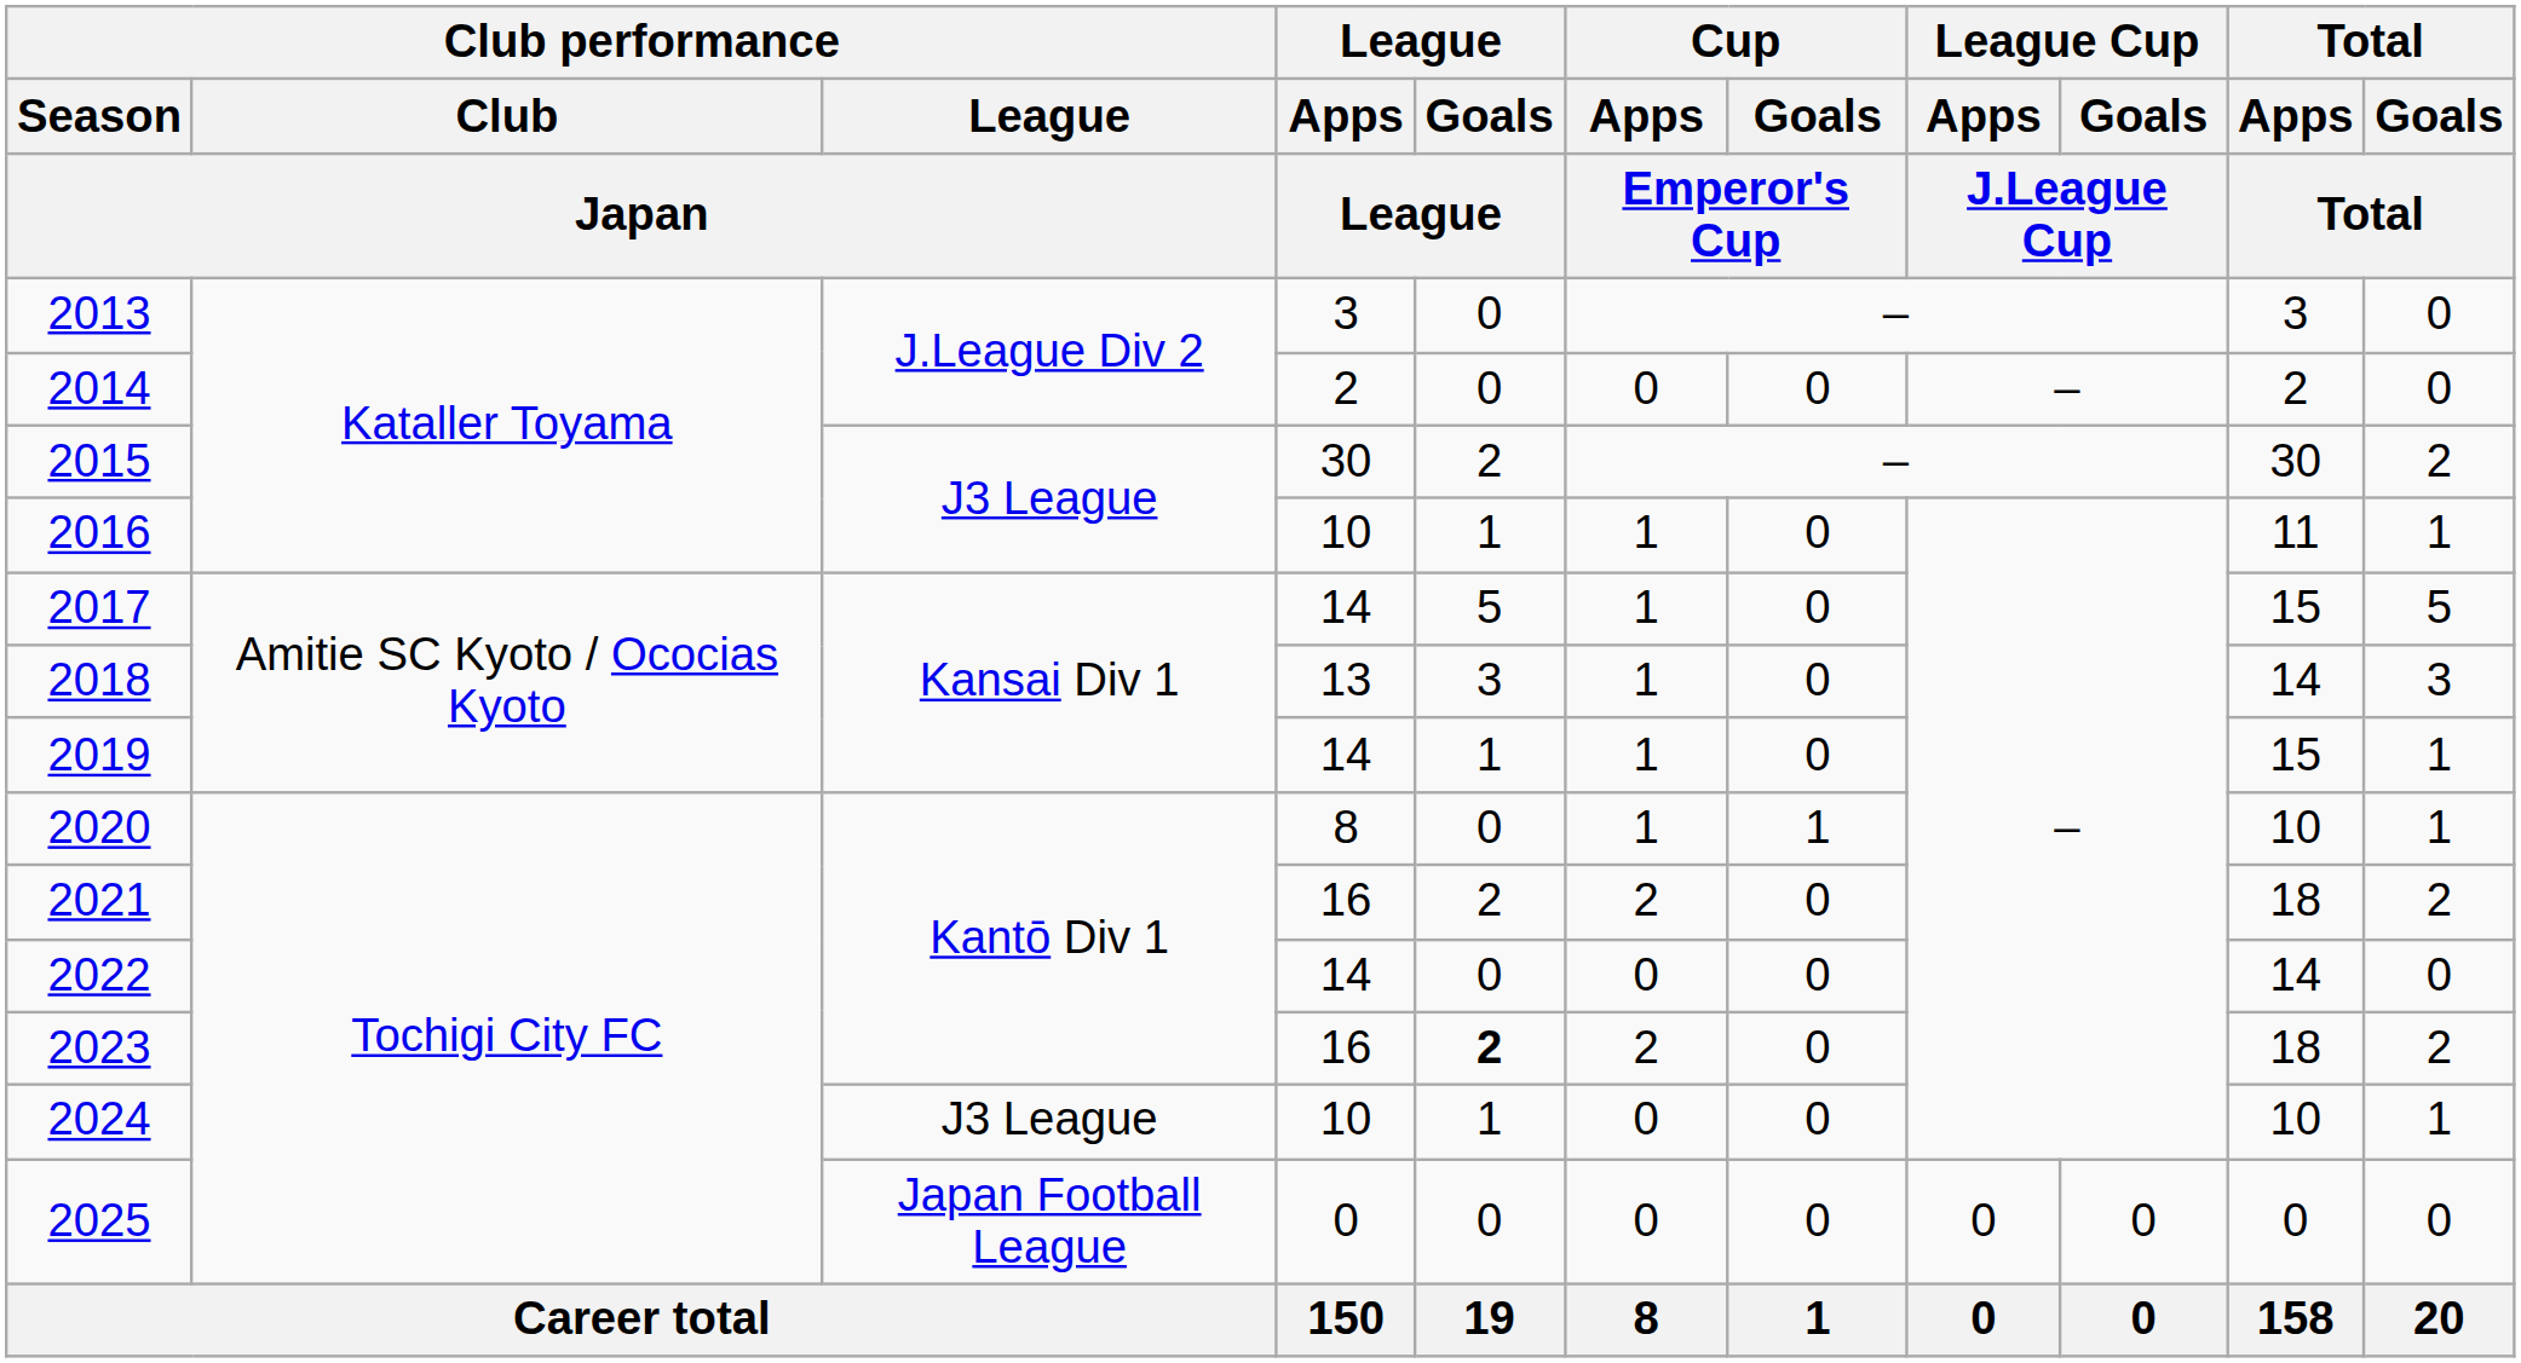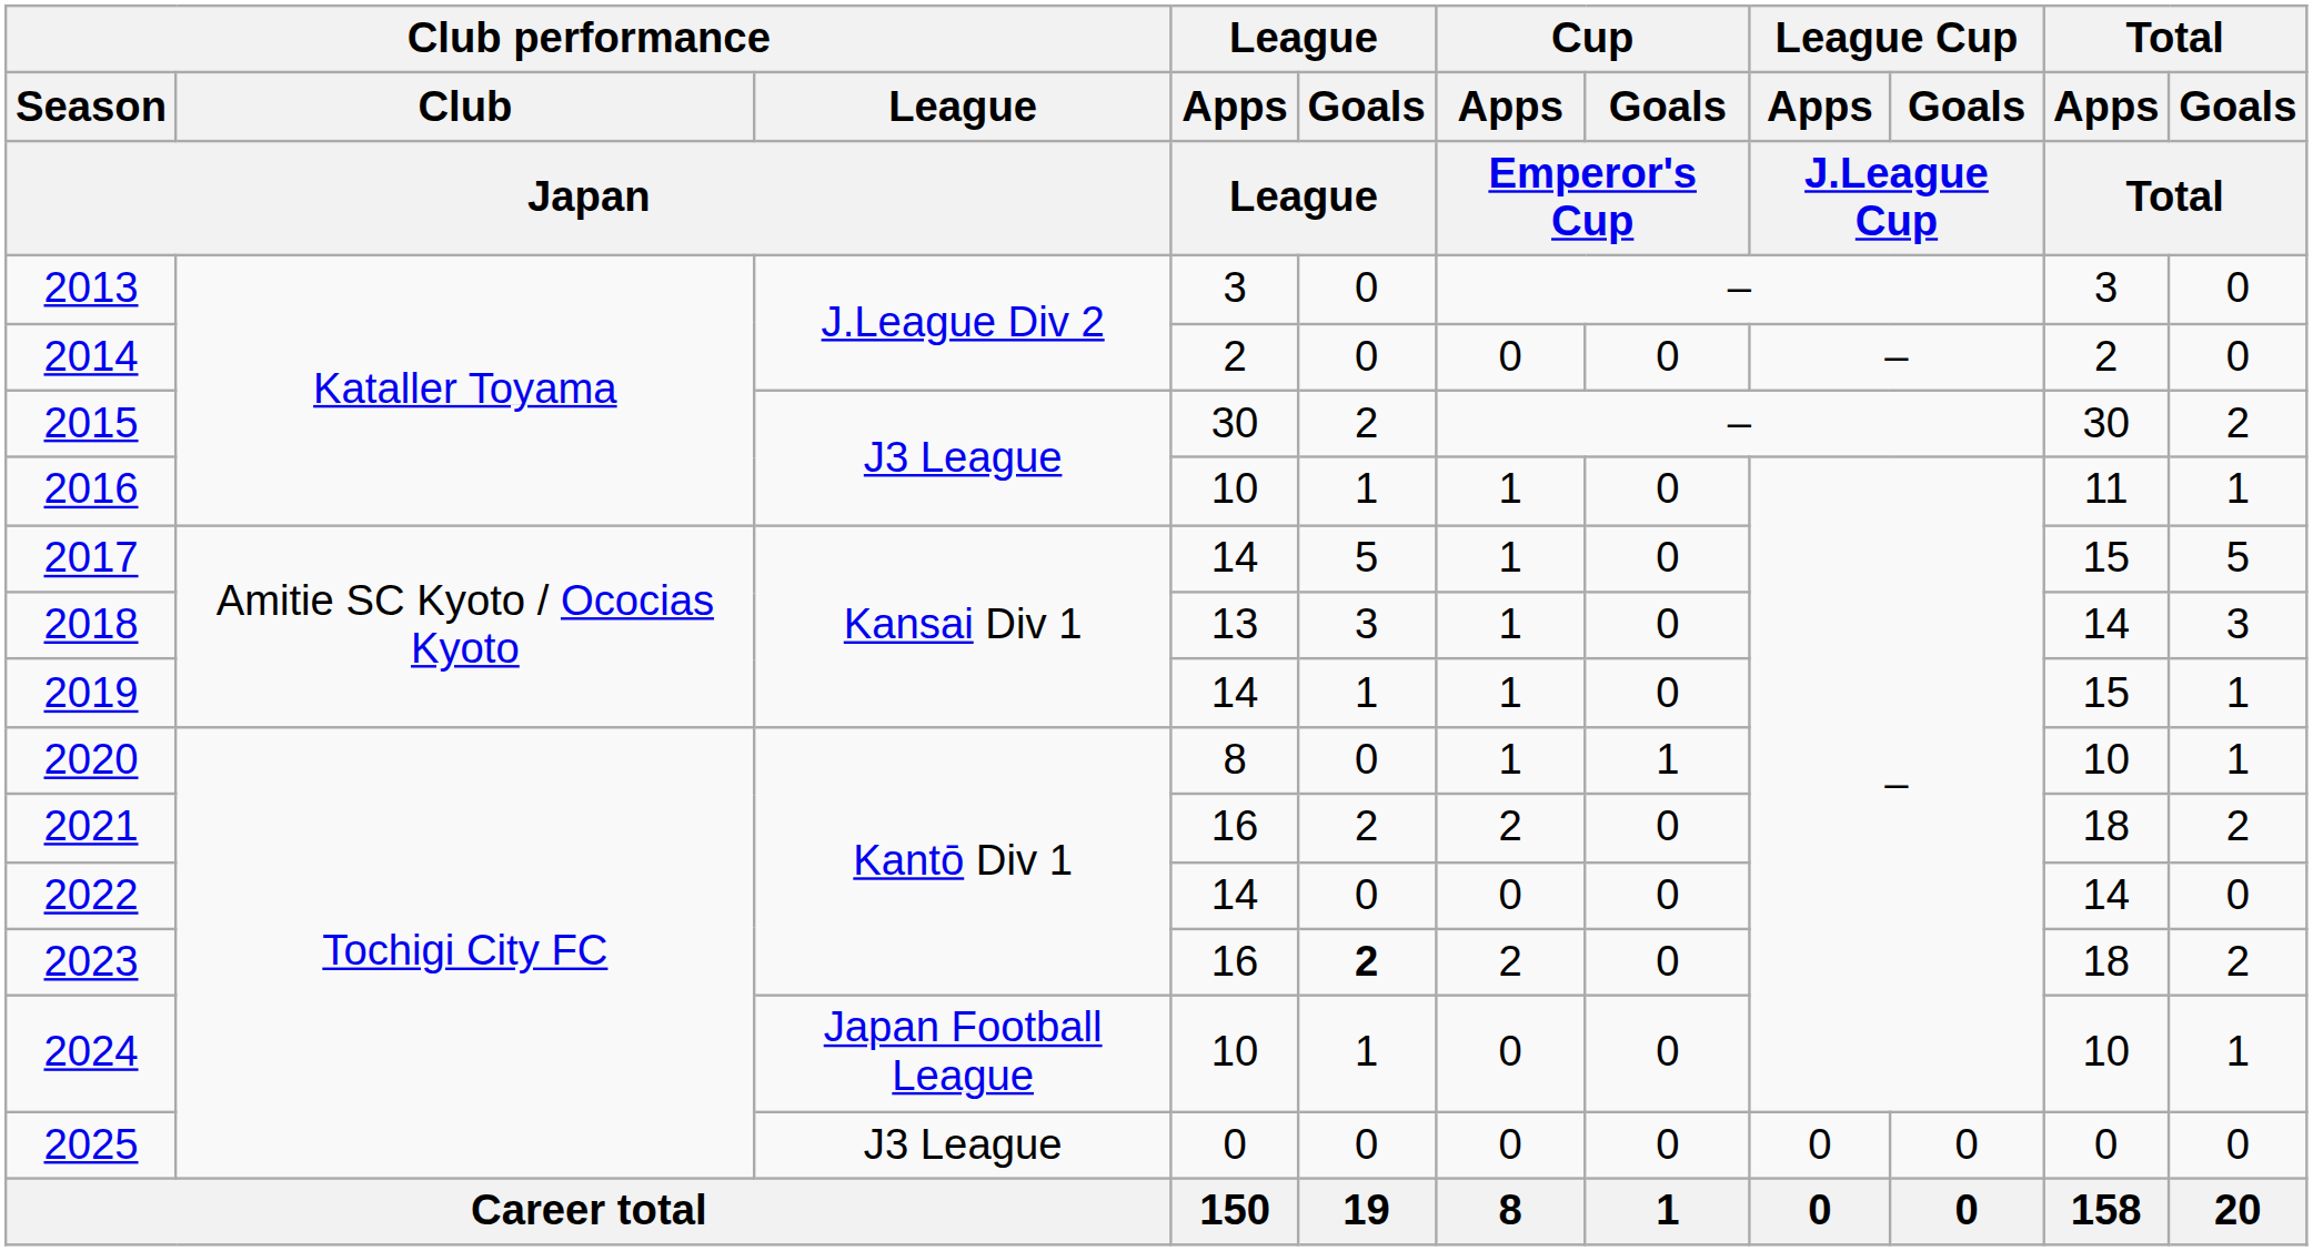 <table class="wikitable" style="text-align:center;">
 <tr>
 <th colspan=3>Club performance</th>
 <th colspan=2>League</th>
 <th colspan=2>Cup</th>
 <th colspan=2>League Cup</th>
 <th colspan=2>Total</th>
 </tr>
 <tr>
 <th>Season</th>
 <th>Club</th>
 <th>League</th>
 <th>Apps</th>
 <th>Goals</th>
 <th>Apps</th>
 <th>Goals</th>
 <th>Apps</th>
 <th>Goals</th>
 <th>Apps</th>
 <th>Goals</th>
 </tr>
 <tr>
 <th colspan=3>Japan</th>
 <th colspan=2>League</th>
 <th colspan=2><a href='#'>Emperor's Cup</a></th>
 <th colspan=2><a href='#'>J.League Cup</a></th>
 <th colspan=2>Total</th>
 </tr>
 <tr>
 <td><a href='#'>2013</a></td>
 <td rowspan="4"><a href='#'>Kataller Toyama</a></td>
 <td rowspan="2"><a href='#'>J.League Div 2</a></td>
 <td>3</td>
 <td>0</td>
 <td colspan="4">–</td>
 <td>3</td>
 <td>0</td>
 </tr>
 <tr>
 <td><a href='#'>2014</a></td>
 <td>2</td>
 <td>0</td>
 <td>0</td>
 <td>0</td>
 <td colspan="2">–</td>
 <td>2</td>
 <td>0</td>
 </tr>
 <tr>
 <td><a href='#'>2015</a></td>
 <td rowspan="2"><a href='#'>J3 League</a></td>
 <td>30</td>
 <td>2</td>
 <td colspan="4">–</td>
 <td>30</td>
 <td>2</td>
 </tr>
 <tr>
 <td><a href='#'>2016</a></td>
 <td>10</td>
 <td>1</td>
 <td>1</td>
 <td>0</td>
 <td rowspan="9" colspan="2">–</td>
 <td>11</td>
 <td>1</td>
 </tr>
 <tr>
 <td><a href='#'>2017</a></td>
 <td rowspan="3">Amitie SC Kyoto / <a href='#'>Ococias Kyoto</a></td>
 <td rowspan="3"><a href='#'>Kansai</a> Div 1</td>
 <td>14</td>
 <td>5</td>
 <td>1</td>
 <td>0</td>
 <td>15</td>
 <td>5</td>
 </tr>
 <tr>
 <td><a href='#'>2018</a></td>
 <td>13</td>
 <td>3</td>
 <td>1</td>
 <td>0</td>
 <td>14</td>
 <td>3</td>
 </tr>
 <tr>
 <td><a href='#'>2019</a></td>
 <td>14</td>
 <td>1</td>
 <td>1</td>
 <td>0</td>
 <td>15</td>
 <td>1</td>
 </tr>
 <tr>
 <td><a href='#'>2020</a></td>
 <td rowspan="6"><a href='#'>Tochigi City FC</a></td>
 <td rowspan="4"><a href='#'>Kantō</a> Div 1</td>
 <td>8</td>
 <td>0</td>
 <td>1</td>
 <td>1</td>
 <td>10</td>
 <td>1</td>
 </tr>
 <tr>
 <td><a href='#'>2021</a></td>
 <td>16</td>
 <td>2</td>
 <td>2</td>
 <td>0</td>
 <td>18</td>
 <td>2</td>
 </tr>
 <tr>
 <td><a href='#'>2022</a></td>
 <td>14</td>
 <td>0</td>
 <td>0</td>
 <td>0</td>
 <td>14</td>
 <td>0</td>
 </tr>
 <tr>
 <td><a href='#'>2023</a></td>
 <td>16</td>
 <td><strong>2</strong></td>
 <td>2</td>
 <td>0</td>
 <td>18</td>
 <td>2</td>
 </tr>
 <tr>
 <td><a href='#'>2024</a></td>
-<td>J3 League</td>
+<td><a href='#'>Japan Football League</a></td>
 <td>10</td>
 <td>1</td>
 <td>0</td>
 <td>0</td>
 <td>10</td>
 <td>1</td>
 </tr>
 <tr>
 <td><a href='#'>2025</a></td>
-<td><a href='#'>Japan Football League</a></td>
+<td>J3 League</td>
 <td>0</td>
 <td>0</td>
 <td>0</td>
 <td>0</td>
 <td>0</td>
 <td>0</td>
 <td>0</td>
 <td>0</td>
 </tr>
 <tr>
 <th colspan=3>Career total</th>
 <th>150</th>
 <th>19</th>
 <th>8</th>
 <th>1</th>
 <th>0</th>
 <th>0</th>
 <th>158</th>
 <th>20</th>
 </tr>
 </table>
